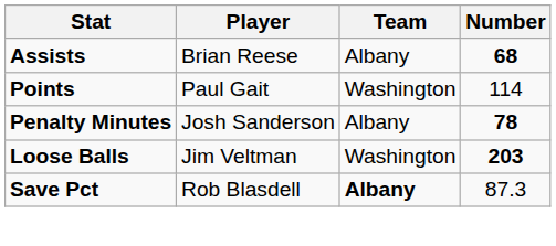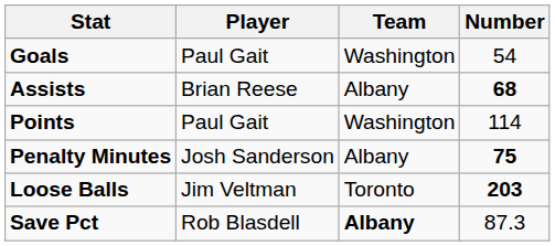 <table class="wikitable">
 <tr>
 <th>Stat</th>
 <th>Player</th>
 <th>Team</th>
 <th>Number</th>
+</tr>
+<tr>
+<td><strong>Goals</strong></td>
+<td>Paul Gait</td>
+<td>Washington</td>
+<td align="center">54</td>
 </tr>
 <tr>
 <td><strong>Assists</strong></td>
 <td>Brian Reese</td>
 <td>Albany</td>
 <td align="center"><strong>68</strong></td>
 </tr>
 <tr>
 <td><strong>Points</strong></td>
 <td>Paul Gait</td>
 <td>Washington</td>
 <td align="center">114</td>
 </tr>
 <tr>
 <td><strong>Penalty Minutes</strong></td>
 <td>Josh Sanderson</td>
 <td>Albany</td>
-<td align="center"><strong>78</strong></td>
+<td align="center"><strong>75</strong></td>
 </tr>
 <tr>
 <td><strong>Loose Balls</strong></td>
 <td>Jim Veltman</td>
-<td>Washington</td>
+<td>Toronto</td>
 <td align="center"><strong>203</strong></td>
 </tr>
 <tr>
 <td><strong>Save Pct</strong></td>
 <td>Rob Blasdell</td>
 <td><strong>Albany</strong></td>
 <td align="center">87.3</td>
 </tr>
 </table>
